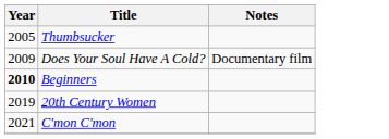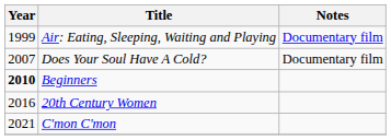 <table class="wikitable sortable">
 <tr>
 <th>Year</th>
 <th>Title</th>
 <th>Notes</th>
 </tr>
 <tr>
-<td>2005</td>
-<td><em><a href='#'>Thumbsucker</a></em></td>
-<td></td>
+<td>1999</td>
+<td><em><a href='#'>Air</a>: Eating, Sleeping, Waiting and Playing</em></td>
+<td><a href='#'>Documentary film</a></td>
 </tr>
 <tr>
-<td>2009</td>
+<td>2007</td>
 <td><em>Does Your Soul Have A Cold?</em></td>
 <td>Documentary film</td>
 </tr>
 <tr>
 <td><strong>2010</strong></td>
 <td><em><a href='#'>Beginners</a></em></td>
 <td></td>
 </tr>
 <tr>
-<td>2019</td>
+<td>2016</td>
 <td><em><a href='#'>20th Century Women</a></em></td>
 <td></td>
 </tr>
 <tr>
 <td>2021</td>
 <td><em><a href='#'>C'mon C'mon</a></em></td>
 <td></td>
 </tr>
 <tr>
 </tr>
 </table>
